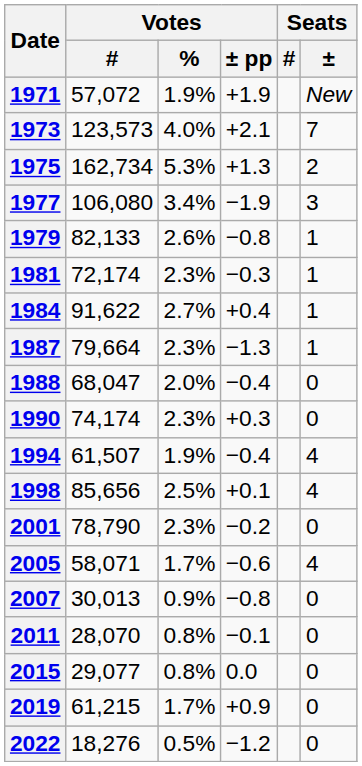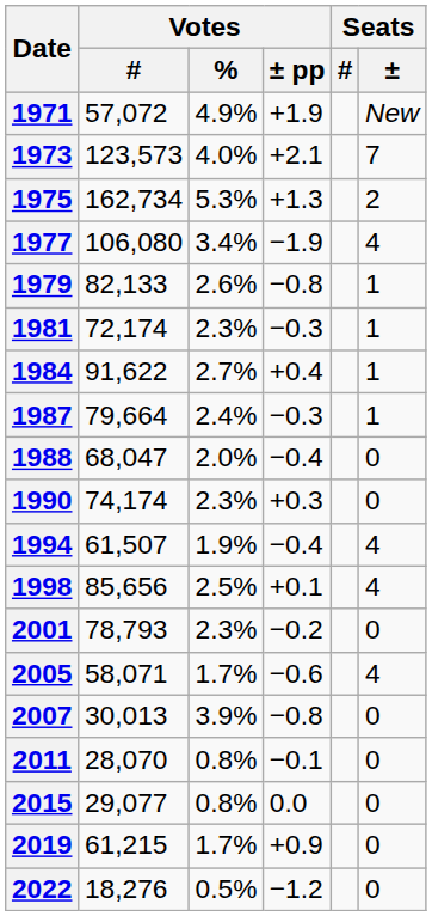 <table class="wikitable">
 <tr>
 <th rowspan="2">Date</th>
 <th colspan="3">Votes</th>
 <th colspan="2">Seats</th>
 </tr>
 <tr>
 <th>#</th>
 <th>%</th>
 <th>± pp</th>
 <th>#</th>
 <th>±</th>
 </tr>
 <tr>
 <th><a href='#'>1971</a></th>
 <td>57,072</td>
-<td>1.9%</td>
+<td>4.9%</td>
 <td>+1.9</td>
 <td></td>
 <td><em>New</em></td>
 </tr>
 <tr>
 <th><a href='#'>1973</a></th>
 <td>123,573</td>
 <td>4.0%</td>
 <td>+2.1</td>
 <td></td>
 <td> 7</td>
 </tr>
 <tr>
 <th><a href='#'>1975</a></th>
 <td>162,734</td>
 <td>5.3%</td>
 <td>+1.3</td>
 <td></td>
 <td> 2</td>
 </tr>
 <tr>
 <th><a href='#'>1977</a></th>
 <td>106,080</td>
 <td>3.4%</td>
 <td>−1.9</td>
 <td></td>
-<td> 3</td>
+<td> 4</td>
 </tr>
 <tr>
 <th><a href='#'>1979</a></th>
 <td>82,133</td>
 <td>2.6%</td>
 <td>−0.8</td>
 <td></td>
 <td> 1</td>
 </tr>
 <tr>
 <th><a href='#'>1981</a></th>
 <td>72,174</td>
 <td>2.3%</td>
 <td>−0.3</td>
 <td></td>
 <td> 1</td>
 </tr>
 <tr>
 <th><a href='#'>1984</a></th>
 <td>91,622</td>
 <td>2.7%</td>
 <td>+0.4</td>
 <td></td>
 <td> 1</td>
 </tr>
 <tr>
 <th><a href='#'>1987</a></th>
 <td>79,664</td>
-<td>2.3%</td>
-<td>−1.3</td>
+<td>2.4%</td>
+<td>−0.3</td>
 <td></td>
 <td> 1</td>
 </tr>
 <tr>
 <th><a href='#'>1988</a></th>
 <td>68,047</td>
 <td>2.0%</td>
 <td>−0.4</td>
 <td></td>
 <td> 0</td>
 </tr>
 <tr>
 <th><a href='#'>1990</a></th>
 <td>74,174</td>
 <td>2.3%</td>
 <td>+0.3</td>
 <td></td>
 <td> 0</td>
 </tr>
 <tr>
 <th><a href='#'>1994</a></th>
 <td>61,507</td>
 <td>1.9%</td>
 <td>−0.4</td>
 <td></td>
 <td> 4</td>
 </tr>
 <tr>
 <th><a href='#'>1998</a></th>
 <td>85,656</td>
 <td>2.5%</td>
 <td>+0.1</td>
 <td></td>
 <td> 4</td>
 </tr>
 <tr>
 <th><a href='#'>2001</a></th>
-<td>78,790</td>
+<td>78,793</td>
 <td>2.3%</td>
 <td>−0.2</td>
 <td></td>
 <td> 0</td>
 </tr>
 <tr>
 <th><a href='#'>2005</a></th>
 <td>58,071</td>
 <td>1.7%</td>
 <td>−0.6</td>
 <td></td>
 <td> 4</td>
 </tr>
 <tr>
 <th><a href='#'>2007</a></th>
 <td>30,013</td>
-<td>0.9%</td>
+<td>3.9%</td>
 <td>−0.8</td>
 <td></td>
 <td> 0</td>
 </tr>
 <tr>
 <th><a href='#'>2011</a></th>
 <td>28,070</td>
 <td>0.8%</td>
 <td>−0.1</td>
 <td></td>
 <td> 0</td>
 </tr>
 <tr>
 <th><a href='#'>2015</a></th>
 <td>29,077</td>
 <td>0.8%</td>
 <td>0.0</td>
 <td></td>
 <td> 0</td>
 </tr>
 <tr>
 <th><a href='#'>2019</a></th>
 <td>61,215</td>
 <td>1.7%</td>
 <td>+0.9</td>
 <td></td>
 <td> 0</td>
 </tr>
 <tr>
 <th><a href='#'>2022</a></th>
 <td>18,276</td>
 <td>0.5%</td>
 <td>−1.2</td>
 <td></td>
 <td> 0</td>
 </tr>
 </table>
